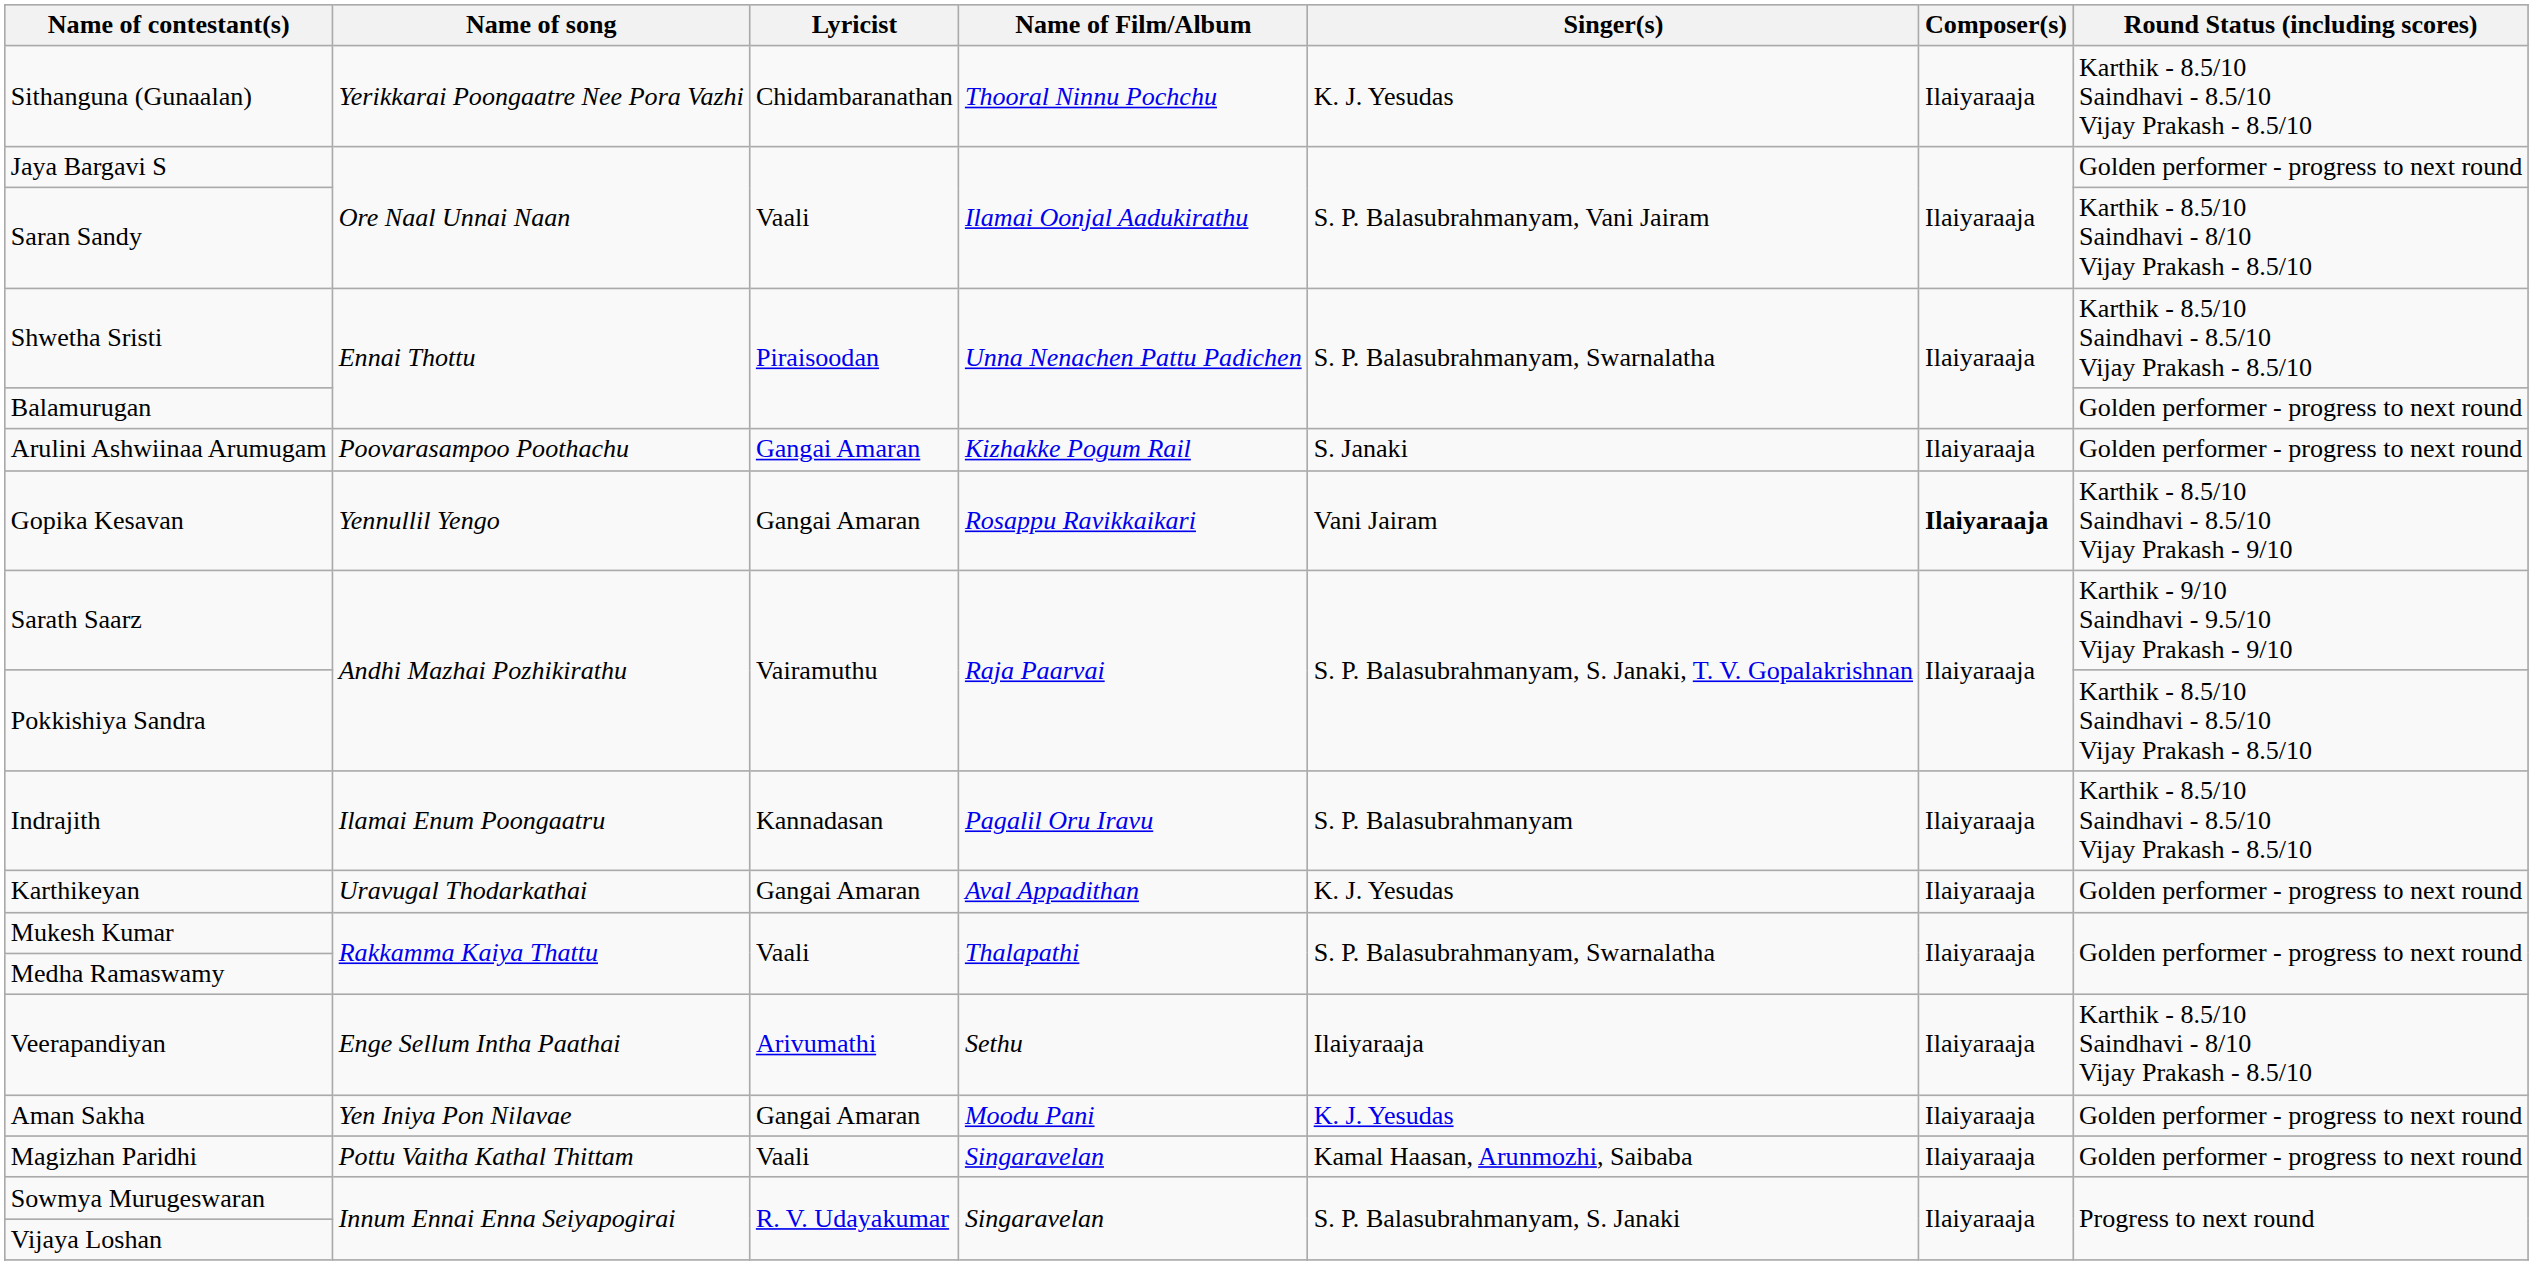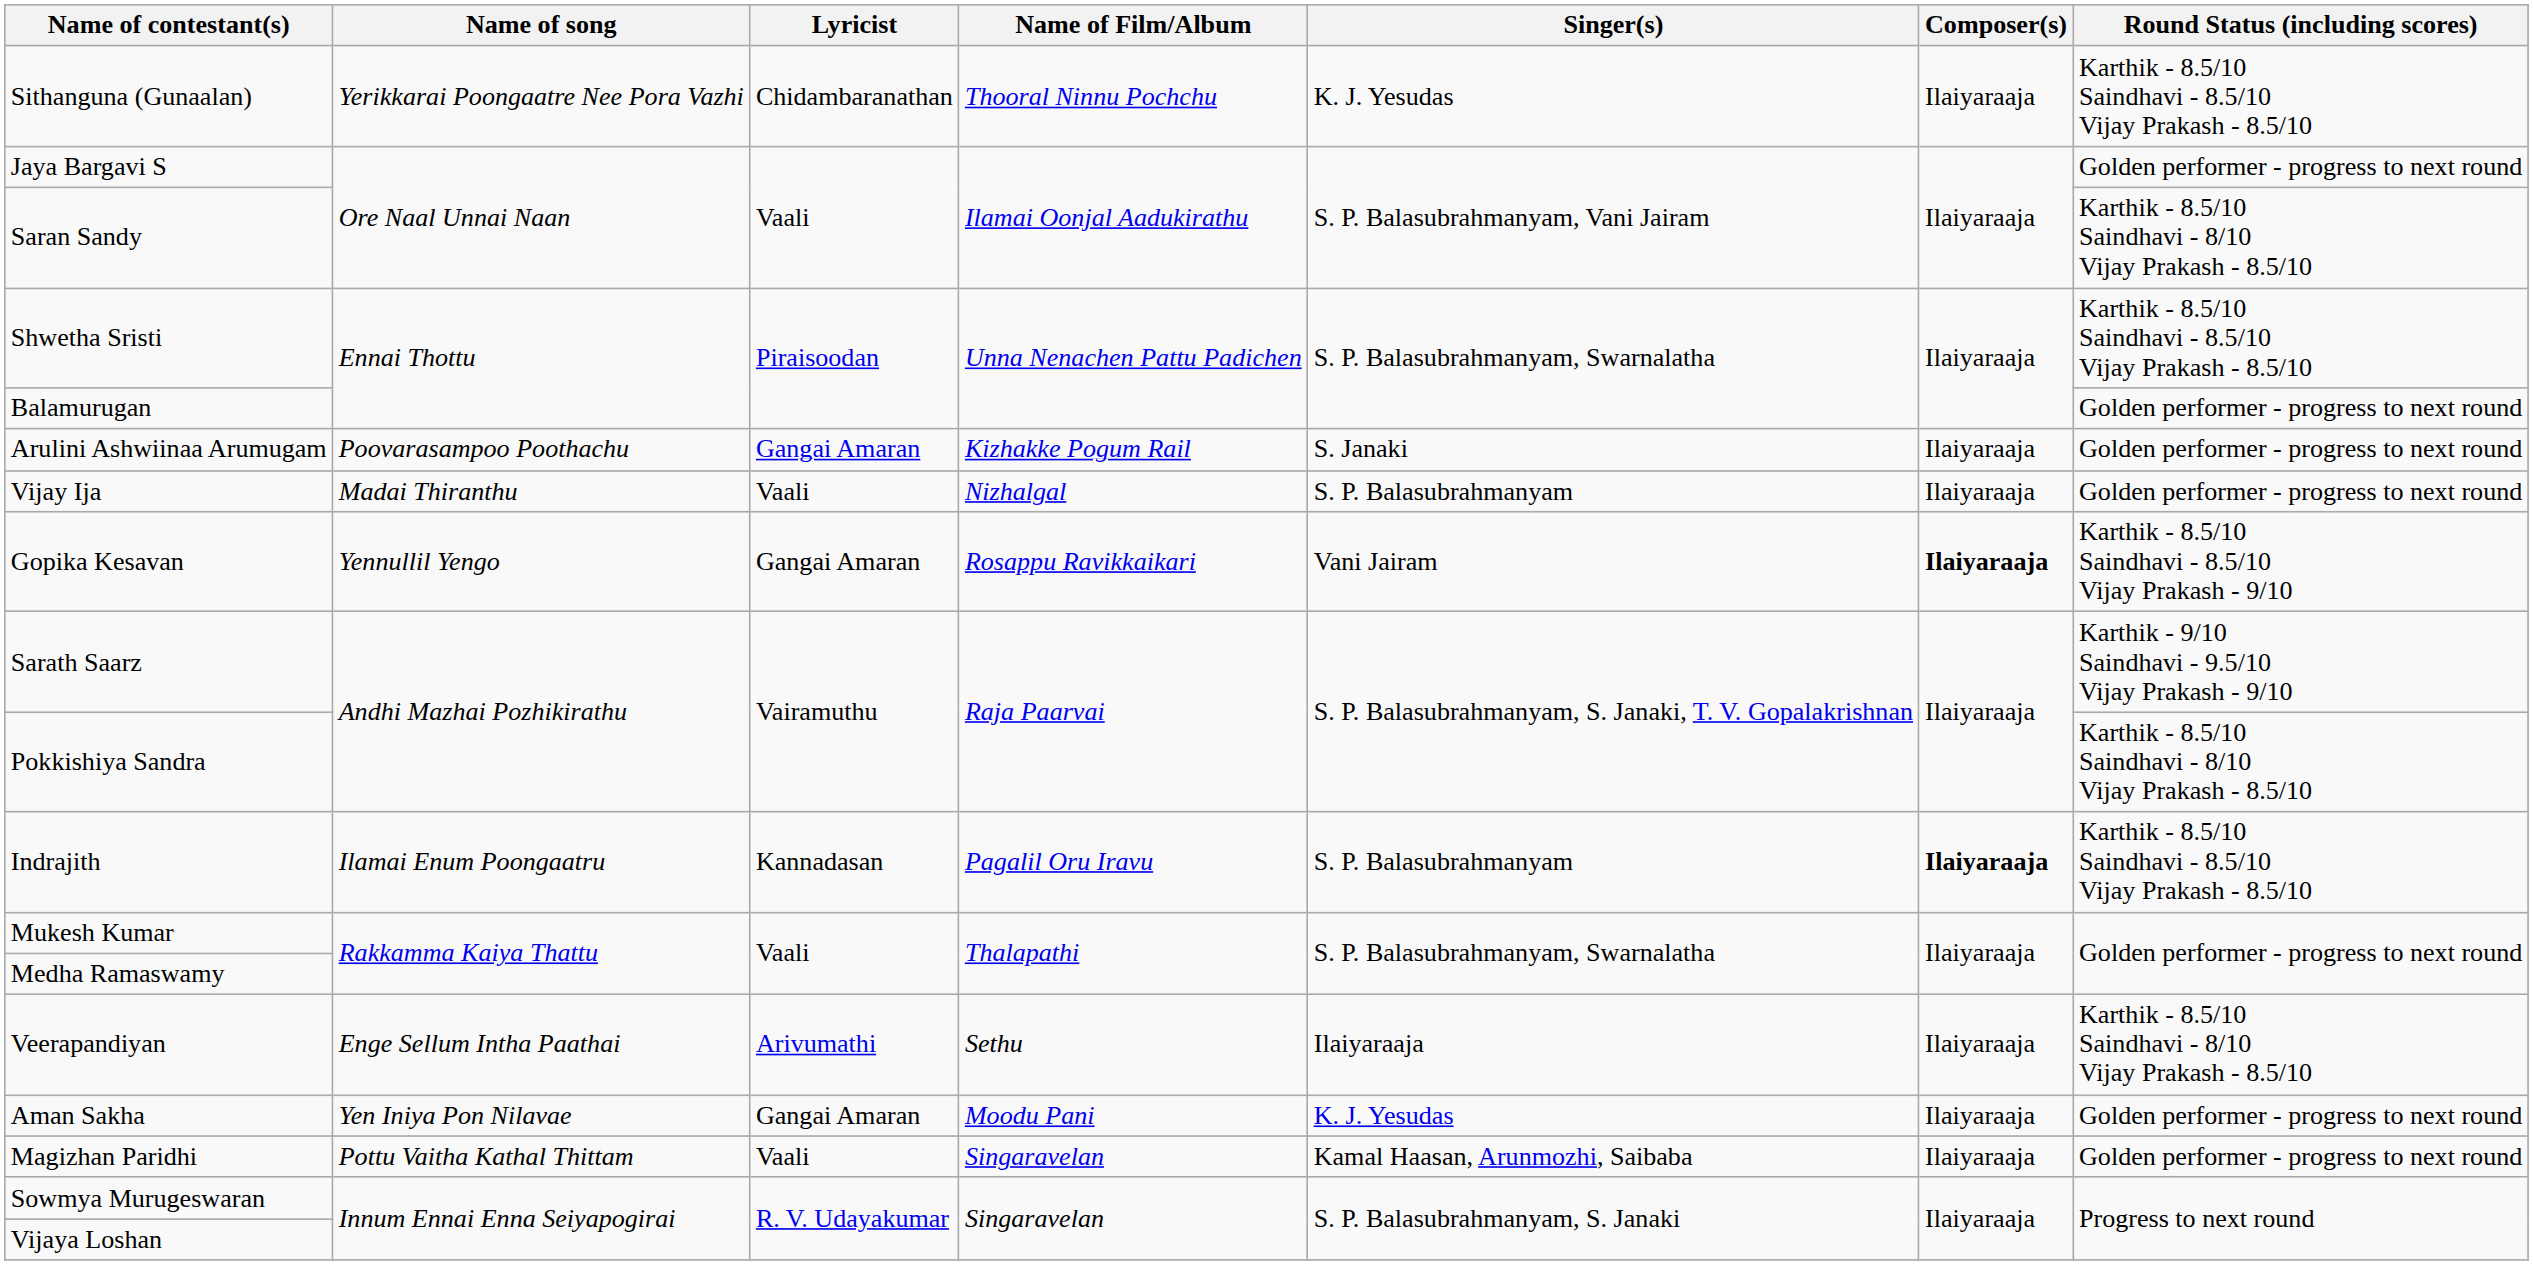 <table class="wikitable">
 <tr>
 <th>Name of contestant(s)</th>
 <th>Name of song</th>
 <th>Lyricist</th>
 <th>Name of Film/Album</th>
 <th>Singer(s)</th>
 <th>Composer(s)</th>
 <th>Round Status (including scores)</th>
 </tr>
 <tr>
 <td>Sithanguna (Gunaalan)</td>
 <td><em>Yerikkarai Poongaatre Nee Pora Vazhi</em></td>
 <td>Chidambaranathan</td>
 <td><a href='#'><em>Thooral Ninnu Pochchu</em></a></td>
 <td>K. J. Yesudas</td>
 <td>Ilaiyaraaja</td>
 <td>Karthik - 8.5/10<br>Saindhavi - 8.5/10<br>Vijay Prakash - 8.5/10</td>
 </tr>
 <tr>
 <td>Jaya Bargavi S</td>
 <td rowspan="2"><em>Ore Naal Unnai Naan</em></td>
 <td rowspan="2">Vaali</td>
 <td rowspan="2"><a href='#'><em>Ilamai Oonjal Aadukirathu</em></a></td>
 <td rowspan="2">S. P. Balasubrahmanyam, Vani Jairam</td>
 <td rowspan="2">Ilaiyaraaja</td>
 <td>Golden performer - progress to next round</td>
 </tr>
 <tr>
 <td>Saran Sandy</td>
 <td>Karthik - 8.5/10<br>Saindhavi - 8/10<br>Vijay Prakash - 8.5/10</td>
 </tr>
 <tr>
 <td>Shwetha Sristi</td>
 <td rowspan="2"><em>Ennai Thottu</em></td>
 <td rowspan="2"><a href='#'>Piraisoodan</a></td>
 <td rowspan="2"><a href='#'><em>Unna Nenachen Pattu Padichen</em></a></td>
 <td rowspan="2">S. P. Balasubrahmanyam, Swarnalatha</td>
 <td rowspan="2">Ilaiyaraaja</td>
 <td>Karthik - 8.5/10<br>Saindhavi - 8.5/10<br>Vijay Prakash - 8.5/10</td>
 </tr>
 <tr>
 <td>Balamurugan</td>
 <td>Golden performer - progress to next round</td>
 </tr>
 <tr>
 <td>Arulini Ashwiinaa Arumugam</td>
 <td><em>Poovarasampoo Poothachu</em></td>
 <td><a href='#'>Gangai Amaran</a></td>
 <td><a href='#'><em>Kizhakke Pogum Rail</em></a></td>
 <td>S. Janaki</td>
 <td>Ilaiyaraaja</td>
 <td>Golden performer - progress to next round</td>
 </tr>
 <tr>
+<td>Vijay Ija</td>
+<td><em>Madai Thiranthu</em></td>
+<td>Vaali</td>
+<td><a href='#'><em>Nizhalgal</em></a></td>
+<td>S. P. Balasubrahmanyam</td>
+<td>Ilaiyaraaja</td>
+<td>Golden performer - progress to next round</td>
+</tr>
+<tr>
 <td>Gopika Kesavan</td>
 <td><em>Yennullil Yengo</em></td>
 <td>Gangai Amaran</td>
 <td><a href='#'><em>Rosappu Ravikkaikari</em></a></td>
 <td>Vani Jairam</td>
 <td><strong>Ilaiyaraaja</strong></td>
 <td>Karthik - 8.5/10<br>Saindhavi - 8.5/10<br>Vijay Prakash - 9/10</td>
 </tr>
 <tr>
 <td>Sarath Saarz</td>
 <td rowspan="2"><em>Andhi Mazhai Pozhikirathu</em></td>
 <td rowspan="2">Vairamuthu</td>
 <td rowspan="2"><a href='#'><em>Raja Paarvai</em></a></td>
 <td rowspan="2">S. P. Balasubrahmanyam, S. Janaki, <a href='#'>T. V. Gopalakrishnan</a></td>
 <td rowspan="2">Ilaiyaraaja</td>
 <td>Karthik - 9/10<br>Saindhavi - 9.5/10<br>Vijay Prakash - 9/10</td>
 </tr>
 <tr>
 <td>Pokkishiya Sandra</td>
-<td>Karthik - 8.5/10<br>Saindhavi - 8.5/10<br>Vijay Prakash - 8.5/10</td>
+<td>Karthik - 8.5/10<br>Saindhavi - 8/10<br>Vijay Prakash - 8.5/10</td>
 </tr>
 <tr>
 <td>Indrajith</td>
 <td><em>Ilamai Enum Poongaatru</em></td>
 <td>Kannadasan</td>
 <td><a href='#'><em>Pagalil Oru Iravu</em></a></td>
 <td>S. P. Balasubrahmanyam</td>
-<td>Ilaiyaraaja</td>
+<td><strong>Ilaiyaraaja</strong></td>
 <td>Karthik - 8.5/10<br>Saindhavi - 8.5/10<br>Vijay Prakash - 8.5/10</td>
-</tr>
-<tr>
-<td>Karthikeyan</td>
-<td><em>Uravugal Thodarkathai</em></td>
-<td>Gangai Amaran</td>
-<td><a href='#'><em>Aval Appadithan</em></a></td>
-<td>K. J. Yesudas</td>
-<td>Ilaiyaraaja</td>
-<td>Golden performer - progress to next round</td>
 </tr>
 <tr>
 <td>Mukesh Kumar</td>
 <td rowspan="2"><em><a href='#'>Rakkamma Kaiya Thattu</a></em></td>
 <td rowspan="2">Vaali</td>
 <td rowspan="2"><a href='#'><em>Thalapathi</em></a></td>
 <td rowspan="2">S. P. Balasubrahmanyam, Swarnalatha</td>
 <td rowspan="2">Ilaiyaraaja</td>
 <td rowspan="2">Golden performer - progress to next round</td>
 </tr>
 <tr>
 <td>Medha Ramaswamy</td>
 </tr>
 <tr>
 <td>Veerapandiyan</td>
 <td><em>Enge Sellum Intha Paathai</em></td>
 <td><a href='#'>Arivumathi</a></td>
 <td><em>Sethu</em></td>
 <td>Ilaiyaraaja</td>
 <td>Ilaiyaraaja</td>
 <td>Karthik - 8.5/10<br>Saindhavi - 8/10<br>Vijay Prakash - 8.5/10</td>
 </tr>
 <tr>
 <td>Aman Sakha</td>
 <td><em>Yen Iniya Pon Nilavae</em></td>
 <td>Gangai Amaran</td>
 <td><a href='#'><em>Moodu Pani</em></a></td>
 <td><a href='#'>K. J. Yesudas</a></td>
 <td>Ilaiyaraaja</td>
 <td>Golden performer - progress to next round</td>
 </tr>
 <tr>
 <td>Magizhan Paridhi</td>
 <td><em>Pottu Vaitha Kathal Thittam</em></td>
 <td>Vaali</td>
 <td><a href='#'><em>Singaravelan</em></a></td>
 <td>Kamal Haasan, <a href='#'>Arunmozhi</a>, Saibaba</td>
 <td>Ilaiyaraaja</td>
 <td>Golden performer - progress to next round</td>
 </tr>
 <tr>
 <td>Sowmya Murugeswaran</td>
 <td rowspan="2"><em>Innum Ennai Enna Seiyapogirai</em></td>
 <td rowspan="2"><a href='#'>R. V. Udayakumar</a></td>
 <td rowspan="2"><em>Singaravelan</em></td>
 <td rowspan="2">S. P. Balasubrahmanyam, S. Janaki</td>
 <td rowspan="2">Ilaiyaraaja</td>
 <td rowspan="2">Progress to next round</td>
 </tr>
 <tr>
 <td>Vijaya Loshan</td>
 </tr>
 </table>
